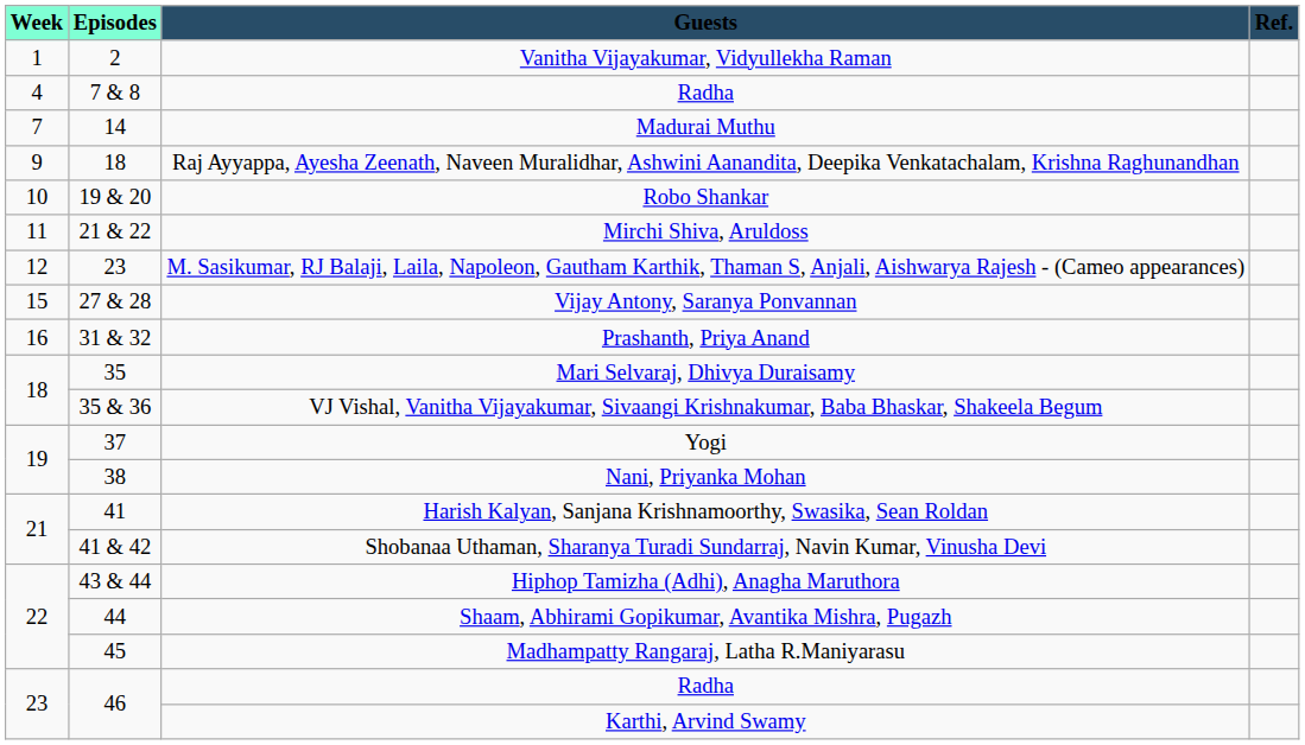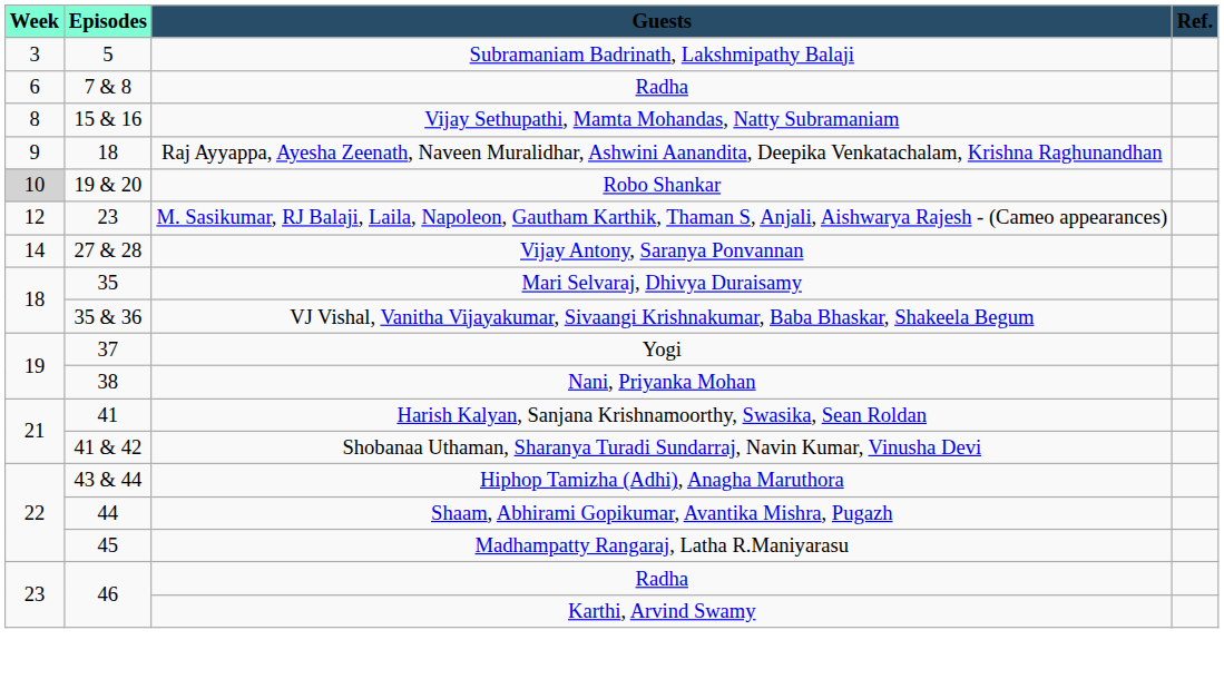 <table class="wikitable" style="text-align: center;">
 <tr>
 <th scope="col" style="background:#7FFFD4;"style="background:#7FFFD4;color:black">Week</th>
 <th scope="col" style="background:#7FFFD4;"style="background:#7FFFD4;color:black">Episodes</th>
 <th scope="col" style="background:#284D68;"style="background:#7FFFD4;color:black">Guests</th>
 <th scope="col" style="background:#284D68;"style="background:#7FFFD4;color:black">Ref.</th>
 </tr>
 <tr>
-<td>1</td>
-<td>2</td>
-<td><a href='#'>Vanitha Vijayakumar</a>, <a href='#'>Vidyullekha Raman</a></td>
+<td>3</td>
+<td>5</td>
+<td><a href='#'>Subramaniam Badrinath</a>, <a href='#'>Lakshmipathy Balaji</a></td>
 <td></td>
 </tr>
 <tr>
-<td>4</td>
+<td>6</td>
 <td>7 & 8</td>
 <td><a href='#'>Radha</a></td>
 <td></td>
 </tr>
 <tr>
-<td>7</td>
-<td>14</td>
-<td><a href='#'>Madurai Muthu</a></td>
+<td>8</td>
+<td>15 & 16</td>
+<td><a href='#'>Vijay Sethupathi</a>, <a href='#'>Mamta Mohandas</a>, <a href='#'>Natty Subramaniam</a></td>
 <td></td>
 </tr>
 <tr>
 <td>9</td>
 <td>18</td>
 <td>Raj Ayyappa, <a href='#'>Ayesha Zeenath</a>, Naveen Muralidhar, <a href='#'>Ashwini Aanandita</a>, Deepika Venkatachalam, <a href='#'>Krishna Raghunandhan</a></td>
 <td></td>
 </tr>
 <tr>
-<td>10</td>
+<td style="background: lightgrey;">10</td>
 <td>19 & 20</td>
 <td><a href='#'>Robo Shankar</a></td>
-<td></td>
-</tr>
-<tr>
-<td>11</td>
-<td>21 & 22</td>
-<td><a href='#'>Mirchi Shiva</a>, <a href='#'>Aruldoss</a></td>
 <td></td>
 </tr>
 <tr>
 <td>12</td>
 <td>23</td>
 <td><a href='#'>M. Sasikumar</a>, <a href='#'>RJ Balaji</a>, <a href='#'>Laila</a>, <a href='#'>Napoleon</a>, <a href='#'>Gautham Karthik</a>, <a href='#'>Thaman S</a>, <a href='#'>Anjali</a>, <a href='#'>Aishwarya Rajesh</a> - (Cameo appearances)</td>
 <td></td>
 </tr>
 <tr>
-<td>15</td>
+<td>14</td>
 <td>27 & 28</td>
 <td><a href='#'>Vijay Antony</a>, <a href='#'>Saranya Ponvannan</a></td>
-<td></td>
-</tr>
-<tr>
-<td>16</td>
-<td>31 & 32</td>
-<td><a href='#'>Prashanth</a>, <a href='#'>Priya Anand</a></td>
 <td></td>
 </tr>
 <tr>
 <td rowspan="2">18</td>
 <td>35</td>
 <td><a href='#'>Mari Selvaraj</a>, <a href='#'>Dhivya Duraisamy</a></td>
 <td></td>
 </tr>
 <tr>
 <td>35 & 36</td>
 <td>VJ Vishal, <a href='#'>Vanitha Vijayakumar</a>, <a href='#'>Sivaangi Krishnakumar</a>, <a href='#'>Baba Bhaskar</a>, <a href='#'>Shakeela Begum</a></td>
 <td></td>
 </tr>
 <tr>
 <td rowspan="2">19</td>
 <td>37</td>
 <td>Yogi</td>
 <td></td>
 </tr>
 <tr>
 <td>38</td>
 <td><a href='#'>Nani</a>, <a href='#'>Priyanka Mohan</a></td>
 <td></td>
 </tr>
 <tr>
 <td rowspan="2">21</td>
 <td>41</td>
 <td><a href='#'>Harish Kalyan</a>, Sanjana Krishnamoorthy, <a href='#'>Swasika</a>, <a href='#'>Sean Roldan</a></td>
 <td></td>
 </tr>
 <tr>
 <td>41 & 42</td>
 <td>Shobanaa Uthaman, <a href='#'>Sharanya Turadi Sundarraj</a>, Navin Kumar, <a href='#'>Vinusha Devi</a></td>
 <td></td>
 </tr>
 <tr>
 <td rowspan="3">22</td>
 <td>43 & 44</td>
 <td><a href='#'>Hiphop Tamizha (Adhi)</a>, <a href='#'>Anagha Maruthora</a></td>
 <td></td>
 </tr>
 <tr>
 <td>44</td>
 <td><a href='#'>Shaam</a>, <a href='#'>Abhirami Gopikumar</a>, <a href='#'>Avantika Mishra</a>, <a href='#'>Pugazh</a></td>
 <td></td>
 </tr>
 <tr>
 <td>45</td>
 <td><a href='#'>Madhampatty Rangaraj</a>, Latha R.Maniyarasu</td>
 <td></td>
 </tr>
 <tr>
 <td rowspan="2">23</td>
 <td rowspan="2">46</td>
 <td><a href='#'>Radha</a></td>
 <td></td>
 </tr>
 <tr>
 <td><a href='#'>Karthi</a>, <a href='#'>Arvind Swamy</a></td>
 <td></td>
 </tr>
 </table>
